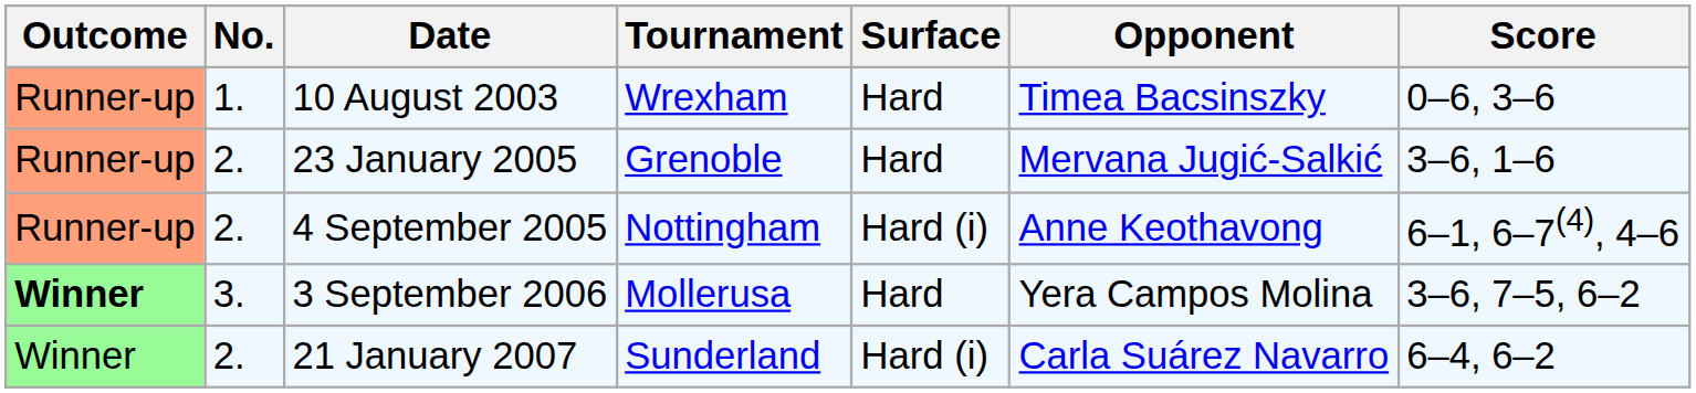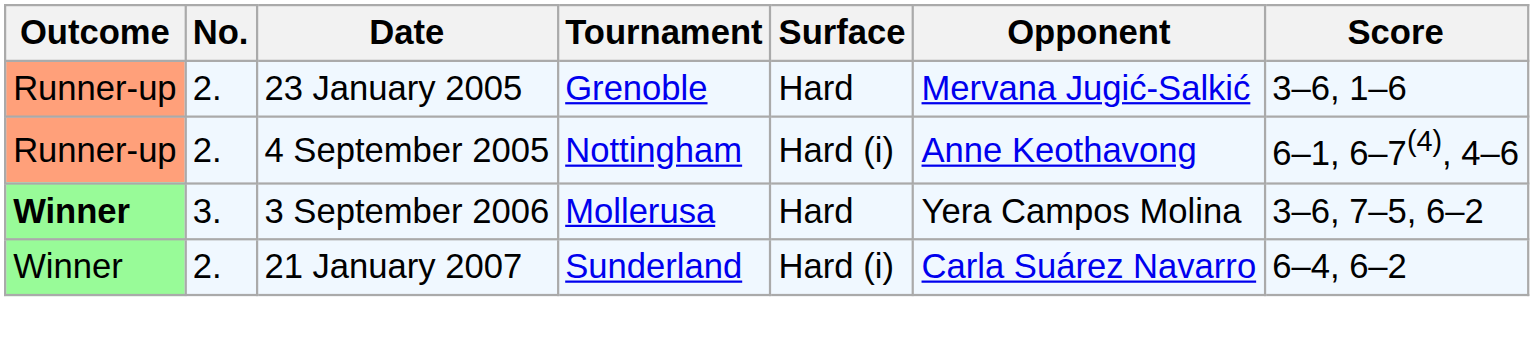 <table class="sortable wikitable" style=font-size:97%>
 <tr>
 <th>Outcome</th>
 <th>No.</th>
 <th>Date</th>
 <th>Tournament</th>
 <th>Surface</th>
 <th>Opponent</th>
 <th>Score</th>
-</tr>
-<tr style="background:#f0f8ff;">
-<td bgcolor="FFA07A">Runner-up</td>
-<td>1.</td>
-<td>10 August 2003</td>
-<td><a href='#'>Wrexham</a></td>
-<td>Hard</td>
-<td> <a href='#'>Timea Bacsinszky</a></td>
-<td>0–6, 3–6</td>
 </tr>
 <tr style="background:#f0f8ff;">
 <td bgcolor="FFA07A">Runner-up</td>
 <td>2.</td>
 <td>23 January 2005</td>
 <td><a href='#'>Grenoble</a></td>
 <td>Hard</td>
 <td> <a href='#'>Mervana Jugić-Salkić</a></td>
 <td>3–6, 1–6</td>
 </tr>
 <tr style="background:#f0f8ff;">
 <td bgcolor="FFA07A">Runner-up</td>
 <td>2.</td>
 <td>4 September 2005</td>
 <td><a href='#'>Nottingham</a></td>
 <td>Hard (i)</td>
 <td> <a href='#'>Anne Keothavong</a></td>
 <td>6–1, 6–7<sup>(4)</sup>, 4–6</td>
 </tr>
 <tr style="background:#f0f8ff;">
 <td bgcolor="98FB98"><strong>Winner</strong></td>
 <td>3.</td>
 <td>3 September 2006</td>
 <td><a href='#'>Mollerusa</a></td>
 <td>Hard</td>
 <td> Yera Campos Molina</td>
 <td>3–6, 7–5, 6–2</td>
 </tr>
 <tr style="background:#f0f8ff;">
 <td bgcolor="98FB98">Winner</td>
 <td>2.</td>
 <td>21 January 2007</td>
 <td><a href='#'>Sunderland</a></td>
 <td>Hard (i)</td>
 <td> <a href='#'>Carla Suárez Navarro</a></td>
 <td>6–4, 6–2</td>
 </tr>
 </table>
